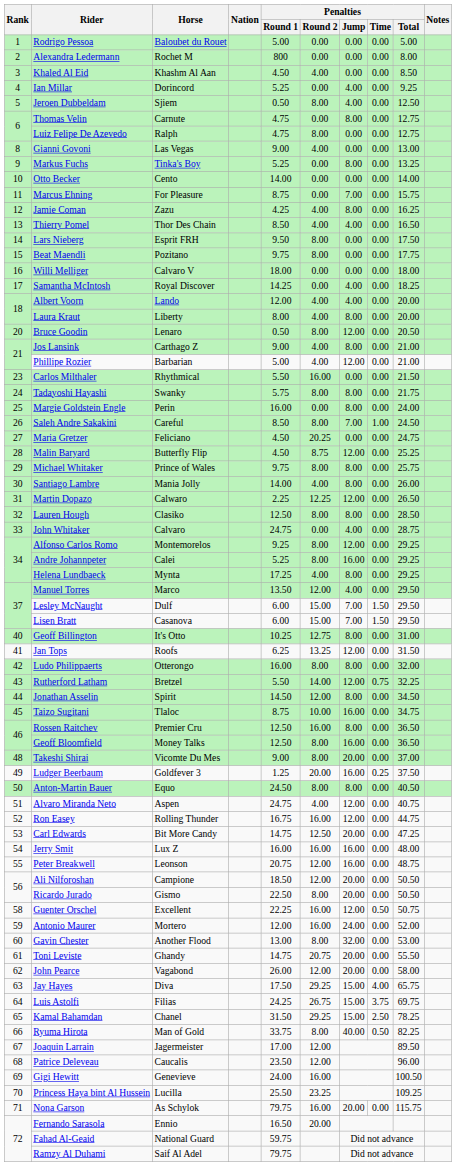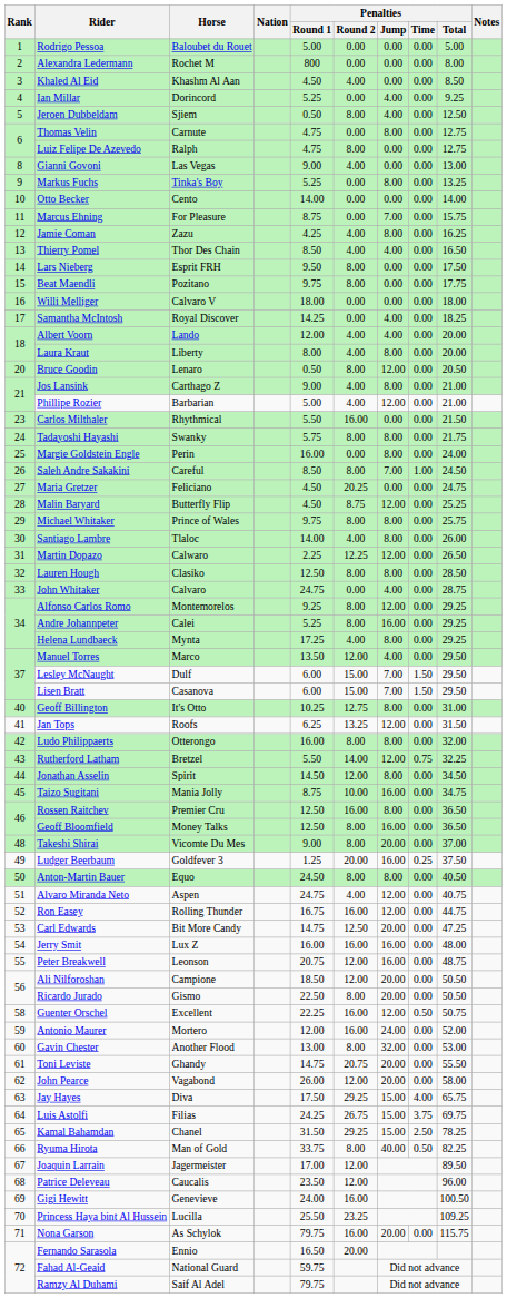 <table class="wikitable sortable" style="text-align:center">
 <tr>
 <th rowspan="2">Rank</th>
 <th rowspan="2">Rider</th>
 <th rowspan="2">Horse</th>
 <th rowspan="2">Nation</th>
 <th colspan=5>Penalties</th>
 <th rowspan="2">Notes</th>
 </tr>
 <tr>
 <th>Round 1</th>
 <th>Round 2</th>
 <th>Jump</th>
 <th>Time</th>
 <th>Total</th>
 </tr>
 <tr bgcolor=bbf3bb>
 <td>1</td>
 <td align="left"><a href='#'>Rodrigo Pessoa</a></td>
 <td align="left"><a href='#'>Baloubet du Rouet</a></td>
 <td align=left></td>
 <td>5.00</td>
 <td>0.00</td>
 <td>0.00</td>
 <td>0.00</td>
 <td>5.00</td>
 <td></td>
 </tr>
 <tr bgcolor=bbf3bb>
 <td>2</td>
 <td align="left"><a href='#'>Alexandra Ledermann</a></td>
 <td align=left>Rochet M</td>
 <td align=left></td>
 <td>800</td>
 <td>0.00</td>
 <td>0.00</td>
 <td>0.00</td>
 <td>8.00</td>
 <td></td>
 </tr>
 <tr bgcolor=bbf3bb>
 <td>3</td>
 <td align="left"><a href='#'>Khaled Al Eid</a></td>
 <td align=left>Khashm Al Aan</td>
 <td align=left></td>
 <td>4.50</td>
 <td>4.00</td>
 <td>0.00</td>
 <td>0.00</td>
 <td>8.50</td>
 <td></td>
 </tr>
 <tr bgcolor=bbf3bb>
 <td>4</td>
 <td align="left"><a href='#'>Ian Millar</a></td>
 <td align=left>Dorincord</td>
 <td align=left></td>
 <td>5.25</td>
 <td>0.00</td>
 <td>4.00</td>
 <td>0.00</td>
 <td>9.25</td>
 <td></td>
 </tr>
 <tr bgcolor=bbf3bb>
 <td>5</td>
 <td align="left"><a href='#'>Jeroen Dubbeldam</a></td>
 <td align=left>Sjiem</td>
 <td align=left></td>
 <td>0.50</td>
 <td>8.00</td>
 <td>4.00</td>
 <td>0.00</td>
 <td>12.50</td>
 <td></td>
 </tr>
 <tr bgcolor=bbf3bb>
 <td rowspan="2">6</td>
 <td align="left"><a href='#'>Thomas Velin</a></td>
 <td align="left">Carnute</td>
 <td align=left></td>
 <td>4.75</td>
 <td>0.00</td>
 <td>8.00</td>
 <td>0.00</td>
 <td>12.75</td>
 <td></td>
 </tr>
 <tr bgcolor=bbf3bb>
 <td align="left"><a href='#'>Luiz Felipe De Azevedo</a></td>
 <td align=left>Ralph</td>
 <td align=left></td>
 <td>4.75</td>
 <td>8.00</td>
 <td>0.00</td>
 <td>0.00</td>
 <td>12.75</td>
 <td></td>
 </tr>
 <tr bgcolor=bbf3bb>
 <td>8</td>
 <td align="left"><a href='#'>Gianni Govoni</a></td>
 <td align=left>Las Vegas</td>
 <td align=left></td>
 <td>9.00</td>
 <td>4.00</td>
 <td>0.00</td>
 <td>0.00</td>
 <td>13.00</td>
 <td></td>
 </tr>
 <tr bgcolor=bbf3bb>
 <td>9</td>
 <td align="left"><a href='#'>Markus Fuchs</a></td>
 <td align=left><a href='#'>Tinka's Boy</a></td>
 <td align="left"></td>
 <td>5.25</td>
 <td>0.00</td>
 <td>8.00</td>
 <td>0.00</td>
 <td>13.25</td>
 <td></td>
 </tr>
 <tr bgcolor=bbf3bb>
 <td>10</td>
 <td align="left"><a href='#'>Otto Becker</a></td>
 <td align=left>Cento</td>
 <td align=left></td>
 <td>14.00</td>
 <td>0.00</td>
 <td>0.00</td>
 <td>0.00</td>
 <td>14.00</td>
 <td></td>
 </tr>
 <tr bgcolor=bbf3bb>
 <td>11</td>
 <td align="left"><a href='#'>Marcus Ehning</a></td>
 <td align=left>For Pleasure</td>
 <td align=left></td>
 <td>8.75</td>
 <td>0.00</td>
 <td>7.00</td>
 <td>0.00</td>
 <td>15.75</td>
 <td></td>
 </tr>
 <tr bgcolor=bbf3bb>
 <td>12</td>
 <td align="left"><a href='#'>Jamie Coman</a></td>
 <td align=left>Zazu</td>
 <td align=left></td>
 <td>4.25</td>
 <td>4.00</td>
 <td>8.00</td>
 <td>0.00</td>
 <td>16.25</td>
 <td></td>
 </tr>
 <tr bgcolor=bbf3bb>
 <td>13</td>
 <td align="left"><a href='#'>Thierry Pomel</a></td>
 <td align=left>Thor Des Chain</td>
 <td align=left></td>
 <td>8.50</td>
 <td>4.00</td>
 <td>4.00</td>
 <td>0.00</td>
 <td>16.50</td>
 <td></td>
 </tr>
 <tr bgcolor=bbf3bb>
 <td>14</td>
 <td align="left"><a href='#'>Lars Nieberg</a></td>
 <td align=left>Esprit FRH</td>
 <td align=left></td>
 <td>9.50</td>
 <td>8.00</td>
 <td>0.00</td>
 <td>0.00</td>
 <td>17.50</td>
 <td></td>
 </tr>
 <tr bgcolor=bbf3bb>
 <td>15</td>
 <td align="left"><a href='#'>Beat Maendli</a></td>
 <td align=left>Pozitano</td>
 <td align=left></td>
 <td>9.75</td>
 <td>8.00</td>
 <td>0.00</td>
 <td>0.00</td>
 <td>17.75</td>
 <td></td>
 </tr>
 <tr bgcolor=bbf3bb>
 <td>16</td>
 <td align="left"><a href='#'>Willi Melliger</a></td>
 <td align=left>Calvaro V</td>
 <td align=left></td>
 <td>18.00</td>
 <td>0.00</td>
 <td>0.00</td>
 <td>0.00</td>
 <td>18.00</td>
 <td></td>
 </tr>
 <tr bgcolor=bbf3bb>
 <td>17</td>
 <td align="left"><a href='#'>Samantha McIntosh</a></td>
 <td align=left>Royal Discover</td>
 <td align=left></td>
 <td>14.25</td>
 <td>0.00</td>
 <td>4.00</td>
 <td>0.00</td>
 <td>18.25</td>
 <td></td>
 </tr>
 <tr bgcolor=bbf3bb>
 <td rowspan="2">18</td>
 <td align="left"><a href='#'>Albert Voorn</a></td>
 <td align=left><a href='#'>Lando</a></td>
 <td align=left></td>
 <td>12.00</td>
 <td>4.00</td>
 <td>4.00</td>
 <td>0.00</td>
 <td>20.00</td>
 <td></td>
 </tr>
 <tr bgcolor=bbf3bb>
 <td align="left"><a href='#'>Laura Kraut</a></td>
 <td align=left>Liberty</td>
 <td align=left></td>
 <td>8.00</td>
 <td>4.00</td>
 <td>8.00</td>
 <td>0.00</td>
 <td>20.00</td>
 <td></td>
 </tr>
 <tr bgcolor=bbf3bb>
 <td>20</td>
 <td align="left"><a href='#'>Bruce Goodin</a></td>
 <td align=left>Lenaro</td>
 <td align=left></td>
 <td>0.50</td>
 <td>8.00</td>
 <td>12.00</td>
 <td>0.00</td>
 <td>20.50</td>
 <td></td>
 </tr>
 <tr bgcolor=bbf3bb>
 <td rowspan="2">21</td>
 <td align="left"><a href='#'>Jos Lansink</a></td>
 <td align=left>Carthago Z</td>
 <td align=left></td>
 <td>9.00</td>
 <td>4.00</td>
 <td>8.00</td>
 <td>0.00</td>
 <td>21.00</td>
 <td></td>
 </tr>
 <tr>
 <td align="left"><a href='#'>Phillipe Rozier</a></td>
 <td align=left>Barbarian</td>
 <td align=left></td>
 <td>5.00</td>
 <td>4.00</td>
 <td>12.00</td>
 <td>0.00</td>
 <td>21.00</td>
 <td></td>
 </tr>
 <tr bgcolor=bbf3bb>
 <td>23</td>
 <td align="left"><a href='#'>Carlos Milthaler</a></td>
 <td align=left>Rhythmical</td>
 <td align=left></td>
 <td>5.50</td>
 <td>16.00</td>
 <td>0.00</td>
 <td>0.00</td>
 <td>21.50</td>
 <td></td>
 </tr>
 <tr bgcolor=bbf3bb>
 <td>24</td>
 <td align="left"><a href='#'>Tadayoshi Hayashi</a></td>
 <td align=left>Swanky</td>
 <td align=left></td>
 <td>5.75</td>
 <td>8.00</td>
 <td>8.00</td>
 <td>0.00</td>
 <td>21.75</td>
 <td></td>
 </tr>
 <tr bgcolor=bbf3bb>
 <td>25</td>
 <td align="left"><a href='#'>Margie Goldstein Engle</a></td>
 <td align=left>Perin</td>
 <td align=left></td>
 <td>16.00</td>
 <td>0.00</td>
 <td>8.00</td>
 <td>0.00</td>
 <td>24.00</td>
 <td></td>
 </tr>
 <tr bgcolor=bbf3bb>
 <td>26</td>
 <td align="left"><a href='#'>Saleh Andre Sakakini</a></td>
 <td align=left>Careful</td>
 <td align=left></td>
 <td>8.50</td>
 <td>8.00</td>
 <td>7.00</td>
 <td>1.00</td>
 <td>24.50</td>
 <td></td>
 </tr>
 <tr bgcolor=bbf3bb>
 <td>27</td>
 <td align="left"><a href='#'>Maria Gretzer</a></td>
 <td align=left>Feliciano</td>
 <td align=left></td>
 <td>4.50</td>
 <td>20.25</td>
 <td>0.00</td>
 <td>0.00</td>
 <td>24.75</td>
 <td></td>
 </tr>
 <tr bgcolor=bbf3bb>
 <td>28</td>
 <td align="left"><a href='#'>Malin Baryard</a></td>
 <td align=left>Butterfly Flip</td>
 <td align=left></td>
 <td>4.50</td>
 <td>8.75</td>
 <td>12.00</td>
 <td>0.00</td>
 <td>25.25</td>
 <td></td>
 </tr>
 <tr bgcolor=bbf3bb>
 <td>29</td>
 <td align="left"><a href='#'>Michael Whitaker</a></td>
 <td align=left>Prince of Wales</td>
 <td align=left></td>
 <td>9.75</td>
 <td>8.00</td>
 <td>8.00</td>
 <td>0.00</td>
 <td>25.75</td>
 <td></td>
 </tr>
 <tr bgcolor=bbf3bb>
 <td>30</td>
 <td align="left"><a href='#'>Santiago Lambre</a></td>
-<td align=left>Mania Jolly</td>
+<td align=left>Tlaloc</td>
 <td align=left></td>
 <td>14.00</td>
 <td>4.00</td>
 <td>8.00</td>
 <td>0.00</td>
 <td>26.00</td>
 <td></td>
 </tr>
 <tr bgcolor=bbf3bb>
 <td>31</td>
 <td align="left"><a href='#'>Martin Dopazo</a></td>
 <td align=left>Calwaro</td>
 <td align=left></td>
 <td>2.25</td>
 <td>12.25</td>
 <td>12.00</td>
 <td>0.00</td>
 <td>26.50</td>
 <td></td>
 </tr>
 <tr bgcolor=bbf3bb>
 <td>32</td>
 <td align="left"><a href='#'>Lauren Hough</a></td>
 <td align=left>Clasiko</td>
 <td align=left></td>
 <td>12.50</td>
 <td>8.00</td>
 <td>8.00</td>
 <td>0.00</td>
 <td>28.50</td>
 <td></td>
 </tr>
 <tr bgcolor=bbf3bb>
 <td>33</td>
 <td align="left"><a href='#'>John Whitaker</a></td>
 <td align=left>Calvaro</td>
 <td align=left></td>
 <td>24.75</td>
 <td>0.00</td>
 <td>4.00</td>
 <td>0.00</td>
 <td>28.75</td>
 <td></td>
 </tr>
 <tr bgcolor=bbf3bb>
 <td rowspan="3">34</td>
 <td align="left"><a href='#'>Alfonso Carlos Romo</a></td>
 <td align=left>Montemorelos</td>
 <td align=left></td>
 <td>9.25</td>
 <td>8.00</td>
 <td>12.00</td>
 <td>0.00</td>
 <td>29.25</td>
 <td></td>
 </tr>
 <tr bgcolor=bbf3bb>
 <td align="left"><a href='#'>Andre Johannpeter</a></td>
 <td align=left>Calei</td>
 <td align=left></td>
 <td>5.25</td>
 <td>8.00</td>
 <td>16.00</td>
 <td>0.00</td>
 <td>29.25</td>
 <td></td>
 </tr>
 <tr bgcolor=bbf3bb>
 <td align="left"><a href='#'>Helena Lundbaeck</a></td>
 <td align=left>Mynta</td>
 <td align=left></td>
 <td>17.25</td>
 <td>4.00</td>
 <td>8.00</td>
 <td>0.00</td>
 <td>29.25</td>
 <td></td>
 </tr>
 <tr bgcolor=bbf3bb>
 <td rowspan="3">37</td>
 <td align="left"><a href='#'>Manuel Torres</a></td>
 <td align=left>Marco</td>
 <td align=left></td>
 <td>13.50</td>
 <td>12.00</td>
 <td>4.00</td>
 <td>0.00</td>
 <td>29.50</td>
 <td></td>
 </tr>
 <tr>
 <td align="left"><a href='#'>Lesley McNaught</a></td>
 <td align=left>Dulf</td>
 <td align=left></td>
 <td>6.00</td>
 <td>15.00</td>
 <td>7.00</td>
 <td>1.50</td>
 <td>29.50</td>
 <td></td>
 </tr>
 <tr>
 <td align="left"><a href='#'>Lisen Bratt</a></td>
 <td align=left>Casanova</td>
 <td align=left></td>
 <td>6.00</td>
 <td>15.00</td>
 <td>7.00</td>
 <td>1.50</td>
 <td>29.50</td>
 <td></td>
 </tr>
 <tr bgcolor=bbf3bb>
 <td>40</td>
 <td align="left"><a href='#'>Geoff Billington</a></td>
 <td align=left>It's Otto</td>
 <td align=left></td>
 <td>10.25</td>
 <td>12.75</td>
 <td>8.00</td>
 <td>0.00</td>
 <td>31.00</td>
 <td></td>
 </tr>
 <tr>
 <td>41</td>
 <td align="left"><a href='#'>Jan Tops</a></td>
 <td align=left>Roofs</td>
 <td align=left></td>
 <td>6.25</td>
 <td>13.25</td>
 <td>12.00</td>
 <td>0.00</td>
 <td>31.50</td>
 <td></td>
 </tr>
 <tr bgcolor=bbf3bb>
 <td>42</td>
 <td align="left"><a href='#'>Ludo Philippaerts</a></td>
 <td align=left>Otterongo</td>
 <td align=left></td>
 <td>16.00</td>
 <td>8.00</td>
 <td>8.00</td>
 <td>0.00</td>
 <td>32.00</td>
 <td></td>
 </tr>
 <tr bgcolor=bbf3bb>
 <td>43</td>
 <td align="left"><a href='#'>Rutherford Latham</a></td>
 <td align=left>Bretzel</td>
 <td align=left></td>
 <td>5.50</td>
 <td>14.00</td>
 <td>12.00</td>
 <td>0.75</td>
 <td>32.25</td>
 <td></td>
 </tr>
 <tr bgcolor=bbf3bb>
 <td>44</td>
 <td align="left"><a href='#'>Jonathan Asselin</a></td>
 <td align=left>Spirit</td>
 <td align=left></td>
 <td>14.50</td>
 <td>12.00</td>
 <td>8.00</td>
 <td>0.00</td>
 <td>34.50</td>
 <td></td>
 </tr>
 <tr bgcolor=bbf3bb>
 <td>45</td>
 <td align="left"><a href='#'>Taizo Sugitani</a></td>
-<td align=left>Tlaloc</td>
+<td align=left>Mania Jolly</td>
 <td align=left></td>
 <td>8.75</td>
 <td>10.00</td>
 <td>16.00</td>
 <td>0.00</td>
 <td>34.75</td>
 <td></td>
 </tr>
 <tr bgcolor=bbf3bb>
 <td rowspan="2">46</td>
 <td align="left"><a href='#'>Rossen Raitchev</a></td>
 <td align=left>Premier Cru</td>
 <td align=left></td>
 <td>12.50</td>
 <td>16.00</td>
 <td>8.00</td>
 <td>0.00</td>
 <td>36.50</td>
 <td></td>
 </tr>
 <tr bgcolor=bbf3bb>
 <td align="left"><a href='#'>Geoff Bloomfield</a></td>
 <td align=left>Money Talks</td>
 <td align=left></td>
 <td>12.50</td>
 <td>8.00</td>
 <td>16.00</td>
 <td>0.00</td>
 <td>36.50</td>
 <td></td>
 </tr>
 <tr bgcolor=bbf3bb>
 <td>48</td>
 <td align="left"><a href='#'>Takeshi Shirai</a></td>
 <td align=left>Vicomte Du Mes</td>
 <td align=left></td>
 <td>9.00</td>
 <td>8.00</td>
 <td>20.00</td>
 <td>0.00</td>
 <td>37.00</td>
 <td></td>
 </tr>
 <tr>
 <td>49</td>
 <td align="left"><a href='#'>Ludger Beerbaum</a></td>
 <td align=left>Goldfever 3</td>
 <td align=left></td>
 <td>1.25</td>
 <td>20.00</td>
 <td>16.00</td>
 <td>0.25</td>
 <td>37.50</td>
 <td></td>
 </tr>
 <tr bgcolor=bbf3bb>
 <td>50</td>
 <td align="left"><a href='#'>Anton-Martin Bauer</a></td>
 <td align=left>Equo</td>
 <td align=left></td>
 <td>24.50</td>
 <td>8.00</td>
 <td>8.00</td>
 <td>0.00</td>
 <td>40.50</td>
 <td></td>
 </tr>
 <tr>
 <td>51</td>
 <td align="left"><a href='#'>Alvaro Miranda Neto</a></td>
 <td align=left>Aspen</td>
 <td align=left></td>
 <td>24.75</td>
 <td>4.00</td>
 <td>12.00</td>
 <td>0.00</td>
 <td>40.75</td>
 <td></td>
 </tr>
 <tr>
 <td>52</td>
 <td align="left"><a href='#'>Ron Easey</a></td>
 <td align=left>Rolling Thunder</td>
 <td align=left></td>
 <td>16.75</td>
 <td>16.00</td>
 <td>12.00</td>
 <td>0.00</td>
 <td>44.75</td>
 <td></td>
 </tr>
 <tr>
 <td>53</td>
 <td align="left"><a href='#'>Carl Edwards</a></td>
 <td align=left>Bit More Candy</td>
 <td align=left></td>
 <td>14.75</td>
 <td>12.50</td>
 <td>20.00</td>
 <td>0.00</td>
 <td>47.25</td>
 <td></td>
 </tr>
 <tr>
 <td>54</td>
 <td align="left"><a href='#'>Jerry Smit</a></td>
 <td align=left>Lux Z</td>
 <td align=left></td>
 <td>16.00</td>
 <td>16.00</td>
 <td>16.00</td>
 <td>0.00</td>
 <td>48.00</td>
 <td></td>
 </tr>
 <tr>
 <td>55</td>
 <td align="left"><a href='#'>Peter Breakwell</a></td>
 <td align=left>Leonson</td>
 <td align=left></td>
 <td>20.75</td>
 <td>12.00</td>
 <td>16.00</td>
 <td>0.00</td>
 <td>48.75</td>
 <td></td>
 </tr>
 <tr>
 <td rowspan="2">56</td>
 <td align="left"><a href='#'>Ali Nilforoshan</a></td>
 <td align=left>Campione</td>
 <td align=left></td>
 <td>18.50</td>
 <td>12.00</td>
 <td>20.00</td>
 <td>0.00</td>
 <td>50.50</td>
 <td></td>
 </tr>
 <tr>
 <td align="left"><a href='#'>Ricardo Jurado</a></td>
 <td align=left>Gismo</td>
 <td align=left></td>
 <td>22.50</td>
 <td>8.00</td>
 <td>20.00</td>
 <td>0.00</td>
 <td>50.50</td>
 <td></td>
 </tr>
 <tr>
 <td>58</td>
 <td align="left"><a href='#'>Guenter Orschel</a></td>
 <td align=left>Excellent</td>
 <td align=left></td>
 <td>22.25</td>
 <td>16.00</td>
 <td>12.00</td>
 <td>0.50</td>
 <td>50.75</td>
 <td></td>
 </tr>
 <tr>
 <td>59</td>
 <td align="left"><a href='#'>Antonio Maurer</a></td>
 <td align=left>Mortero</td>
 <td align=left></td>
 <td>12.00</td>
 <td>16.00</td>
 <td>24.00</td>
 <td>0.00</td>
 <td>52.00</td>
 <td></td>
 </tr>
 <tr>
 <td>60</td>
 <td align="left"><a href='#'>Gavin Chester</a></td>
 <td align=left>Another Flood</td>
 <td align=left></td>
 <td>13.00</td>
 <td>8.00</td>
 <td>32.00</td>
 <td>0.00</td>
 <td>53.00</td>
 <td></td>
 </tr>
 <tr>
 <td>61</td>
 <td align="left"><a href='#'>Toni Leviste</a></td>
 <td align=left>Ghandy</td>
 <td align=left></td>
 <td>14.75</td>
 <td>20.75</td>
 <td>20.00</td>
 <td>0.00</td>
 <td>55.50</td>
 <td></td>
 </tr>
 <tr>
 <td>62</td>
 <td align="left"><a href='#'>John Pearce</a></td>
 <td align=left>Vagabond</td>
 <td align=left></td>
 <td>26.00</td>
 <td>12.00</td>
 <td>20.00</td>
 <td>0.00</td>
 <td>58.00</td>
 <td></td>
 </tr>
 <tr>
 <td>63</td>
 <td align="left"><a href='#'>Jay Hayes</a></td>
 <td align=left>Diva</td>
 <td align=left></td>
 <td>17.50</td>
 <td>29.25</td>
 <td>15.00</td>
 <td>4.00</td>
 <td>65.75</td>
 <td></td>
 </tr>
 <tr>
 <td>64</td>
 <td align="left"><a href='#'>Luis Astolfi</a></td>
 <td align=left>Filias</td>
 <td align=left></td>
 <td>24.25</td>
 <td>26.75</td>
 <td>15.00</td>
 <td>3.75</td>
 <td>69.75</td>
 <td></td>
 </tr>
 <tr>
 <td>65</td>
 <td align="left"><a href='#'>Kamal Bahamdan</a></td>
 <td align=left>Chanel</td>
 <td align=left></td>
 <td>31.50</td>
 <td>29.25</td>
 <td>15.00</td>
 <td>2.50</td>
 <td>78.25</td>
 <td></td>
 </tr>
 <tr>
 <td>66</td>
 <td align="left"><a href='#'>Ryuma Hirota</a></td>
 <td align=left>Man of Gold</td>
 <td align=left></td>
 <td>33.75</td>
 <td>8.00</td>
 <td>40.00</td>
 <td>0.50</td>
 <td>82.25</td>
 <td></td>
 </tr>
 <tr>
 <td>67</td>
 <td align="left"><a href='#'>Joaquin Larrain</a></td>
 <td align=left>Jagermeister</td>
 <td align=left></td>
 <td>17.00</td>
 <td>12.00</td>
 <td colspan=2 data-sort-value=60.50></td>
 <td>89.50</td>
 <td></td>
 </tr>
 <tr>
 <td>68</td>
 <td align="left"><a href='#'>Patrice Deleveau</a></td>
 <td align=left>Caucalis</td>
 <td align=left></td>
 <td>23.50</td>
 <td>12.00</td>
 <td colspan=2 data-sort-value=60.50></td>
 <td>96.00</td>
 <td></td>
 </tr>
 <tr>
 <td>69</td>
 <td align="left"><a href='#'>Gigi Hewitt</a></td>
 <td align=left>Genevieve</td>
 <td align=left></td>
 <td>24.00</td>
 <td>16.00</td>
 <td colspan=2 data-sort-value=60.50></td>
 <td>100.50</td>
 <td></td>
 </tr>
 <tr>
 <td>70</td>
 <td align="left"><a href='#'>Princess Haya bint Al Hussein</a></td>
 <td align=left>Lucilla</td>
 <td align=left></td>
 <td>25.50</td>
 <td>23.25</td>
 <td colspan=2 data-sort-value=60.50></td>
 <td>109.25</td>
 <td></td>
 </tr>
 <tr>
 <td>71</td>
 <td align="left"><a href='#'>Nona Garson</a></td>
 <td align=left>As Schylok</td>
 <td align=left></td>
 <td>79.75</td>
 <td>16.00</td>
 <td>20.00</td>
 <td>0.00</td>
 <td>115.75</td>
 <td></td>
 </tr>
 <tr>
 <td rowspan="3">72</td>
 <td align="left"><a href='#'>Fernando Sarasola</a></td>
 <td align=left>Ennio</td>
 <td align=left></td>
 <td>16.50</td>
 <td>20.00</td>
 <td data-sort-value=99.99 colspan=2></td>
 <td data-sort-value=999.99></td>
 <td></td>
 </tr>
 <tr>
 <td align="left"><a href='#'>Fahad Al-Geaid</a></td>
 <td align=left>National Guard</td>
 <td align=left></td>
 <td>59.75</td>
 <td data-sort-value=99.99></td>
 <td data-sort-value=999.99 colspan=3>Did not advance</td>
 <td></td>
 </tr>
 <tr>
 <td align="left"><a href='#'>Ramzy Al Duhami</a></td>
 <td align=left>Saif Al Adel</td>
 <td align=left></td>
 <td>79.75</td>
 <td data-sort-value=99.99></td>
 <td data-sort-value=999.99 colspan=3>Did not advance</td>
 <td></td>
 </tr>
 </table>
